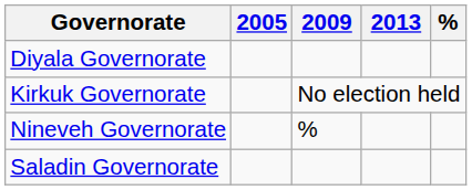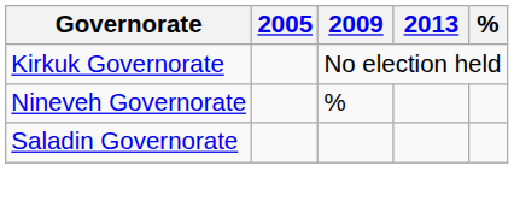 <table class="wikitable sortable">
 <tr>
 <th>Governorate</th>
 <th><a href='#'>2005</a></th>
 <th><a href='#'>2009</a></th>
 <th><a href='#'>2013</a></th>
 <th>%</th>
-</tr>
-<tr>
-<td><a href='#'>Diyala Governorate</a></td>
-<td></td>
-<td></td>
-<td></td>
-<td></td>
 </tr>
 <tr>
 <td><a href='#'>Kirkuk Governorate</a></td>
 <td></td>
 <td colspan="3" align="center">No election held</td>
 </tr>
 <tr>
 <td><a href='#'>Nineveh Governorate</a></td>
 <td></td>
 <td>%</td>
 <td></td>
 <td></td>
 </tr>
 <tr>
 <td><a href='#'>Saladin Governorate</a></td>
 <td></td>
 <td></td>
 <td></td>
 <td></td>
 </tr>
 </table>
